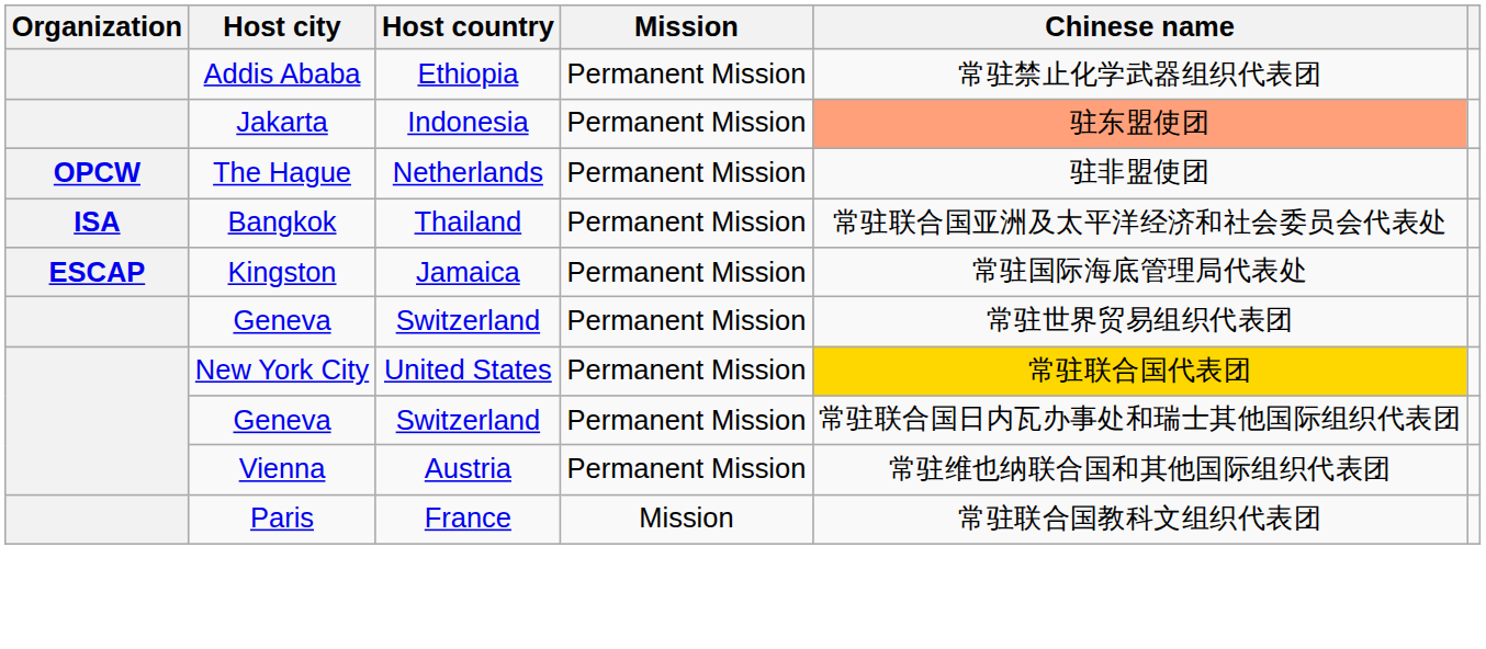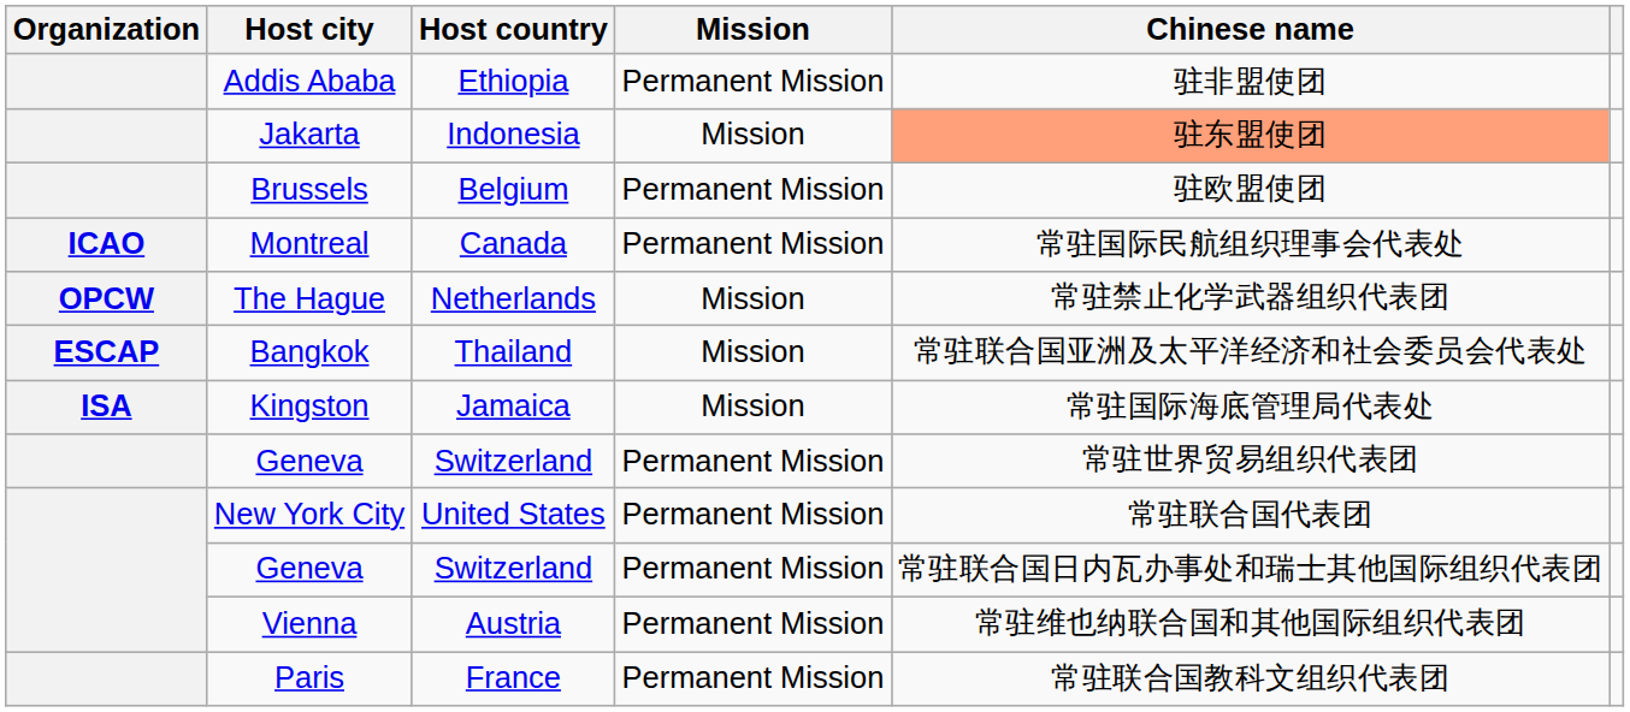 <table class="wikitable plainrowheaders" style="text-align:center;">
 <tr>
 <th scope="col">Organization</th>
 <th scope="col">Host city</th>
 <th scope="col">Host country</th>
 <th scope="col">Mission</th>
 <th>Chinese name</th>
 <th scope="col"></th>
 </tr>
 <tr>
 <th scope="row"></th>
 <td><a href='#'>Addis Ababa</a></td>
 <td><a href='#'>Ethiopia</a></td>
 <td>Permanent Mission</td>
-<td>常驻禁止化学武器组织代表团</td>
+<td>驻非盟使团</td>
 <td></td>
 </tr>
 <tr>
 <th scope="row"></th>
 <td><a href='#'>Jakarta</a></td>
 <td><a href='#'>Indonesia</a></td>
+<td>Mission</td>
+<td style="background: lightsalmon;">驻东盟使团</td>
+<td></td>
+</tr>
+<tr>
+<th scope="row"></th>
+<td><a href='#'>Brussels</a></td>
+<td><a href='#'>Belgium</a></td>
 <td>Permanent Mission</td>
-<td style="background: lightsalmon;">驻东盟使团</td>
+<td>驻欧盟使团</td>
+<td></td>
+</tr>
+<tr>
+<th scope="row"><a href='#'>ICAO</a></th>
+<td><a href='#'>Montreal</a></td>
+<td><a href='#'>Canada</a></td>
+<td>Permanent Mission</td>
+<td>常驻国际民航组织理事会代表处</td>
 <td></td>
 </tr>
 <tr>
 <th scope="row"><a href='#'>OPCW</a></th>
 <td><a href='#'>The Hague</a></td>
 <td><a href='#'>Netherlands</a></td>
-<td>Permanent Mission</td>
-<td>驻非盟使团</td>
+<td>Mission</td>
+<td>常驻禁止化学武器组织代表团</td>
+<td></td>
+</tr>
+<tr>
+<th scope="row"><a href='#'>ESCAP</a></th>
+<td><a href='#'>Bangkok</a></td>
+<td><a href='#'>Thailand</a></td>
+<td>Mission</td>
+<td>常驻联合国亚洲及太平洋经济和社会委员会代表处</td>
 <td></td>
 </tr>
 <tr>
 <th scope="row"><a href='#'>ISA</a></th>
-<td><a href='#'>Bangkok</a></td>
-<td><a href='#'>Thailand</a></td>
-<td>Permanent Mission</td>
-<td>常驻联合国亚洲及太平洋经济和社会委员会代表处</td>
-<td></td>
-</tr>
-<tr>
-<th scope="row"><a href='#'>ESCAP</a></th>
 <td><a href='#'>Kingston</a></td>
 <td><a href='#'>Jamaica</a></td>
-<td>Permanent Mission</td>
+<td>Mission</td>
 <td>常驻国际海底管理局代表处</td>
 <td></td>
 </tr>
 <tr>
 <th scope="row"></th>
 <td><a href='#'>Geneva</a></td>
 <td><a href='#'>Switzerland</a></td>
 <td>Permanent Mission</td>
 <td>常驻世界贸易组织代表团</td>
 <td></td>
 </tr>
 <tr>
 <th rowspan="3" scope="row"></th>
 <td><a href='#'>New York City</a></td>
 <td><a href='#'>United States</a></td>
 <td>Permanent Mission</td>
-<td style="background: gold;">常驻联合国代表团</td>
+<td>常驻联合国代表团</td>
 <td></td>
 </tr>
 <tr>
 <td><a href='#'>Geneva</a></td>
 <td><a href='#'>Switzerland</a></td>
 <td>Permanent Mission</td>
 <td>常驻联合国日内瓦办事处和瑞士其他国际组织代表团</td>
 <td></td>
 </tr>
 <tr>
 <td><a href='#'>Vienna</a></td>
 <td><a href='#'>Austria</a></td>
 <td>Permanent Mission</td>
 <td>常驻维也纳联合国和其他国际组织代表团</td>
 <td></td>
 </tr>
 <tr>
 <th scope="row"></th>
 <td><a href='#'>Paris</a></td>
 <td><a href='#'>France</a></td>
-<td>Mission</td>
+<td>Permanent Mission</td>
 <td>常驻联合国教科文组织代表团</td>
 <td></td>
 </tr>
 </table>
